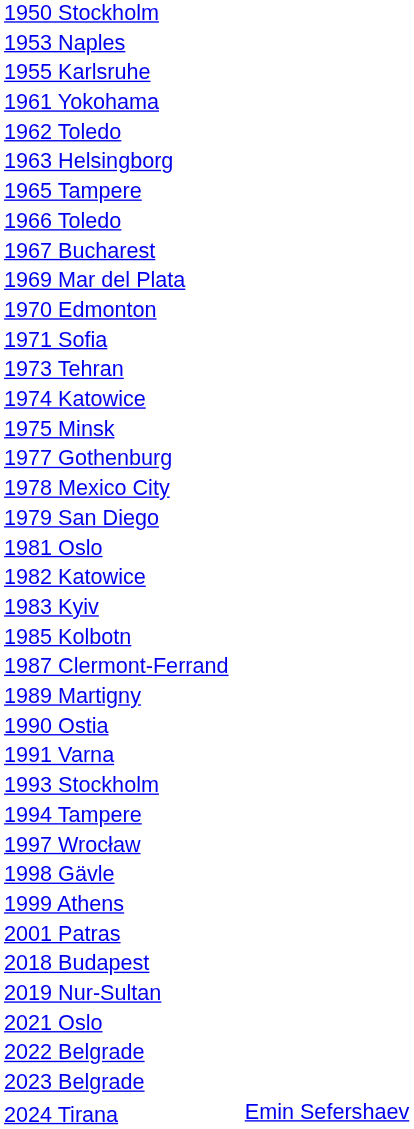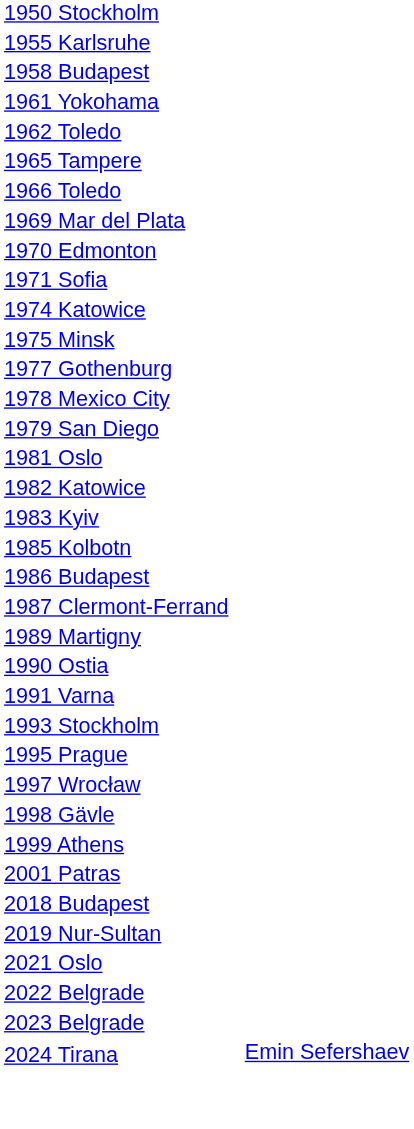 <table>
 <tr>
 <td><a href='#'>1950 Stockholm</a></td>
 <td></td>
 <td></td>
 <td></td>
 </tr>
 <tr>
-<td><a href='#'>1953 Naples</a></td>
+<td><a href='#'>1955 Karlsruhe</a></td>
 <td></td>
 <td></td>
 <td></td>
 </tr>
 <tr>
-<td><a href='#'>1955 Karlsruhe</a></td>
+<td><a href='#'>1958 Budapest</a></td>
 <td></td>
 <td></td>
 <td></td>
 </tr>
 <tr>
 <td><a href='#'>1961 Yokohama</a></td>
 <td></td>
 <td></td>
 <td></td>
 </tr>
 <tr>
 <td><a href='#'>1962 Toledo</a></td>
 <td></td>
 <td></td>
 <td></td>
 </tr>
 <tr>
-<td><a href='#'>1963 Helsingborg</a></td>
-<td></td>
-<td></td>
-<td></td>
-</tr>
-<tr>
 <td><a href='#'>1965 Tampere</a></td>
 <td></td>
 <td></td>
 <td></td>
 </tr>
 <tr>
 <td><a href='#'>1966 Toledo</a></td>
-<td></td>
-<td></td>
-<td></td>
-</tr>
-<tr>
-<td><a href='#'>1967 Bucharest</a></td>
 <td></td>
 <td></td>
 <td></td>
 </tr>
 <tr>
 <td><a href='#'>1969 Mar del Plata</a></td>
 <td></td>
 <td></td>
 <td></td>
 </tr>
 <tr>
 <td><a href='#'>1970 Edmonton</a></td>
 <td></td>
 <td></td>
 <td></td>
 </tr>
 <tr>
 <td><a href='#'>1971 Sofia</a></td>
-<td></td>
-<td></td>
-<td></td>
-</tr>
-<tr>
-<td><a href='#'>1973 Tehran</a></td>
 <td></td>
 <td></td>
 <td></td>
 </tr>
 <tr>
 <td><a href='#'>1974 Katowice</a></td>
 <td></td>
 <td></td>
 <td></td>
 </tr>
 <tr>
 <td><a href='#'>1975 Minsk</a></td>
 <td></td>
 <td></td>
 <td></td>
 </tr>
 <tr>
 <td><a href='#'>1977 Gothenburg</a></td>
 <td></td>
 <td></td>
 <td></td>
 </tr>
 <tr>
 <td><a href='#'>1978 Mexico City</a></td>
 <td></td>
 <td></td>
 <td></td>
 </tr>
 <tr>
 <td><a href='#'>1979 San Diego</a></td>
 <td></td>
 <td></td>
 <td></td>
 </tr>
 <tr>
 <td><a href='#'>1981 Oslo</a></td>
 <td></td>
 <td></td>
 <td></td>
 </tr>
 <tr>
 <td><a href='#'>1982 Katowice</a></td>
 <td></td>
 <td></td>
 <td></td>
 </tr>
 <tr>
 <td><a href='#'>1983 Kyiv</a></td>
 <td></td>
 <td></td>
 <td></td>
 </tr>
 <tr>
 <td><a href='#'>1985 Kolbotn</a></td>
 <td></td>
 <td></td>
 <td></td>
 </tr>
 <tr>
+<td><a href='#'>1986 Budapest</a></td>
+<td></td>
+<td></td>
+<td></td>
+</tr>
+<tr>
 <td><a href='#'>1987 Clermont-Ferrand</a></td>
 <td></td>
 <td></td>
 <td></td>
 </tr>
 <tr>
 <td><a href='#'>1989 Martigny</a></td>
 <td></td>
 <td></td>
 <td></td>
 </tr>
 <tr>
 <td><a href='#'>1990 Ostia</a></td>
 <td></td>
 <td></td>
 <td></td>
 </tr>
 <tr>
 <td><a href='#'>1991 Varna</a></td>
 <td></td>
 <td></td>
 <td></td>
 </tr>
 <tr>
 <td><a href='#'>1993 Stockholm</a></td>
 <td></td>
 <td></td>
 <td></td>
 </tr>
 <tr>
-<td><a href='#'>1994 Tampere</a></td>
+<td><a href='#'>1995 Prague</a></td>
 <td></td>
 <td></td>
 <td></td>
 </tr>
 <tr>
 <td><a href='#'>1997 Wrocław</a></td>
 <td></td>
 <td></td>
 <td></td>
 </tr>
 <tr>
 <td><a href='#'>1998 Gävle</a></td>
 <td></td>
 <td></td>
 <td></td>
 </tr>
 <tr>
 <td><a href='#'>1999 Athens</a></td>
 <td></td>
 <td></td>
 <td></td>
 </tr>
 <tr>
 <td><a href='#'>2001 Patras</a></td>
 <td></td>
 <td></td>
 <td></td>
 </tr>
 <tr>
 <td rowspan=2><a href='#'>2018 Budapest</a></td>
 <td rowspan=2></td>
 <td rowspan=2></td>
 <td></td>
 </tr>
 <tr>
 <td></td>
 </tr>
 <tr>
 <td rowspan=2><a href='#'>2019 Nur-Sultan</a></td>
 <td rowspan=2></td>
 <td rowspan=2></td>
 <td></td>
 </tr>
 <tr>
 <td></td>
 </tr>
 <tr>
 <td rowspan=2><a href='#'>2021 Oslo</a></td>
 <td rowspan=2></td>
 <td rowspan=2></td>
 <td></td>
 </tr>
 <tr>
 <td></td>
 </tr>
 <tr>
 <td rowspan=2><a href='#'>2022 Belgrade</a></td>
 <td rowspan=2></td>
 <td rowspan=2></td>
 <td></td>
 </tr>
 <tr>
 <td></td>
 </tr>
 <tr>
 <td rowspan=2><a href='#'>2023 Belgrade</a></td>
 <td rowspan=2></td>
 <td rowspan=2></td>
 <td></td>
 </tr>
 <tr>
 <td></td>
 </tr>
 <tr>
 <td rowspan=2><a href='#'>2024 Tirana</a></td>
 <td rowspan=2></td>
 <td rowspan=2></td>
 <td> <a href='#'>Emin Sefershaev</a> </td>
 </tr>
 <tr>
 <td></td>
 </tr>
 </table>
